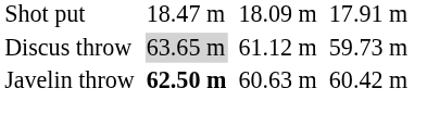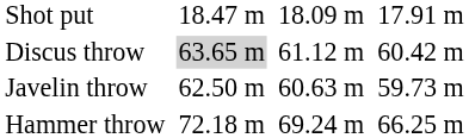 <table>
 <tr>
 <td>Shot put</td>
 <td></td>
 <td>18.47 m</td>
 <td></td>
 <td>18.09 m</td>
 <td></td>
 <td>17.91 m</td>
 </tr>
 <tr>
 <td>Discus throw</td>
 <td></td>
 <td style="background: lightgrey;">63.65 m</td>
 <td></td>
 <td>61.12 m</td>
 <td></td>
-<td>59.73 m</td>
+<td>60.42 m</td>
 </tr>
 <tr>
 <td>Javelin throw</td>
 <td></td>
-<td><strong>62.50 m</strong></td>
+<td>62.50 m</td>
 <td></td>
 <td>60.63 m</td>
 <td></td>
-<td>60.42 m</td>
+<td>59.73 m</td>
+</tr>
+<tr>
+<td>Hammer throw</td>
+<td></td>
+<td>72.18 m</td>
+<td></td>
+<td>69.24 m</td>
+<td></td>
+<td>66.25 m</td>
 </tr>
 </table>
